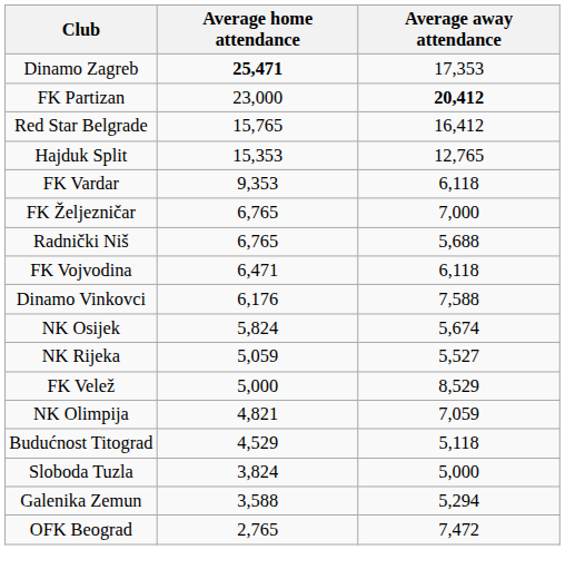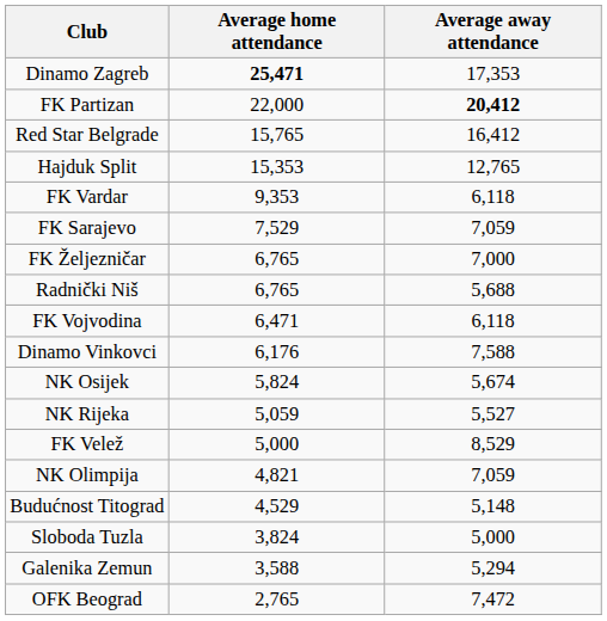 <table class="wikitable sortable" style="text-align:center">
 <tr>
 <th class="unsortable">Club</th>
 <th width=170>Average home attendance</th>
 <th width=170>Average away attendance</th>
 </tr>
 <tr>
 <td rowspan="1">Dinamo Zagreb</td>
 <td><strong>25,471</strong></td>
 <td>17,353</td>
 </tr>
 <tr>
 <td rowspan="1">FK Partizan</td>
-<td>23,000</td>
+<td>22,000</td>
 <td><strong>20,412</strong></td>
 </tr>
 <tr>
 <td rowspan="1">Red Star Belgrade</td>
 <td>15,765</td>
 <td>16,412</td>
 </tr>
 <tr>
 <td rowspan="1">Hajduk Split</td>
 <td>15,353</td>
 <td>12,765</td>
 </tr>
 <tr>
 <td rowspan="1">FK Vardar</td>
 <td>9,353</td>
 <td>6,118</td>
+</tr>
+<tr>
+<td rowspan="1">FK Sarajevo</td>
+<td>7,529</td>
+<td>7,059</td>
 </tr>
 <tr>
 <td rowspan="1">FK Željezničar</td>
 <td>6,765</td>
 <td>7,000</td>
 </tr>
 <tr>
 <td rowspan="1">Radnički Niš</td>
 <td>6,765</td>
 <td>5,688</td>
 </tr>
 <tr>
 <td rowspan="1">FK Vojvodina</td>
 <td>6,471</td>
 <td>6,118</td>
 </tr>
 <tr>
 <td rowspan="1">Dinamo Vinkovci</td>
 <td>6,176</td>
 <td>7,588</td>
 </tr>
 <tr>
 <td rowspan="1">NK Osijek</td>
 <td>5,824</td>
 <td>5,674</td>
 </tr>
 <tr>
 <td rowspan="1">NK Rijeka</td>
 <td>5,059</td>
 <td>5,527</td>
 </tr>
 <tr>
 <td rowspan="1">FK Velež</td>
 <td>5,000</td>
 <td>8,529</td>
 </tr>
 <tr>
 <td rowspan="1">NK Olimpija</td>
 <td>4,821</td>
 <td>7,059</td>
 </tr>
 <tr>
 <td rowspan="1">Budućnost Titograd</td>
 <td>4,529</td>
-<td>5,118</td>
+<td>5,148</td>
 </tr>
 <tr>
 <td rowspan="1">Sloboda Tuzla</td>
 <td>3,824</td>
 <td>5,000</td>
 </tr>
 <tr>
 <td rowspan="1">Galenika Zemun</td>
 <td>3,588</td>
 <td>5,294</td>
 </tr>
 <tr>
 <td rowspan="1">OFK Beograd</td>
 <td>2,765</td>
 <td>7,472</td>
 </tr>
 </table>
